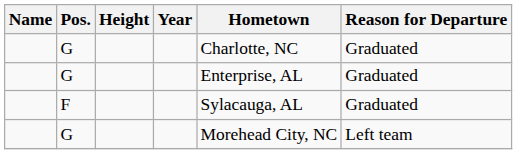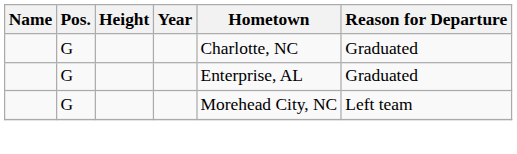 <table class="wikitable sortable" style="font-size:90%;" border="1">
 <tr>
 <th>Name</th>
 <th>Pos.</th>
 <th>Height</th>
 <th>Year</th>
 <th>Hometown</th>
 <th ! class="unsortable">Reason for Departure</th>
 </tr>
 <tr>
 <td></td>
 <td>G</td>
 <td></td>
 <td></td>
 <td>Charlotte, NC</td>
 <td>Graduated</td>
 </tr>
 <tr>
 <td></td>
 <td>G</td>
 <td></td>
 <td></td>
 <td>Enterprise, AL</td>
 <td>Graduated</td>
 </tr>
 <tr>
 <td></td>
-<td>F</td>
-<td></td>
-<td></td>
-<td>Sylacauga, AL</td>
-<td>Graduated</td>
-</tr>
-<tr>
-<td></td>
 <td>G</td>
 <td></td>
 <td></td>
 <td>Morehead City, NC</td>
 <td>Left team</td>
 </tr>
 <tr>
 </tr>
 </table>
